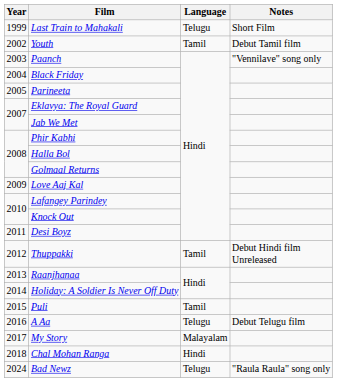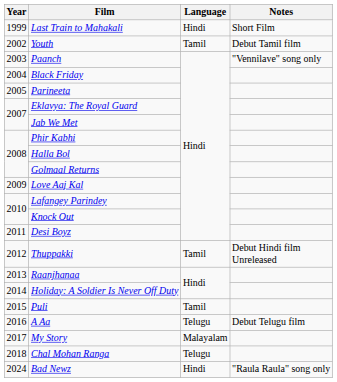 <table class="wikitable sortable">
 <tr>
 <th>Year</th>
 <th>Film</th>
 <th>Language</th>
 <th>Notes</th>
 </tr>
 <tr>
 <td>1999</td>
 <td><em><a href='#'>Last Train to Mahakali</a></em></td>
-<td>Telugu</td>
+<td>Hindi</td>
 <td>Short Film</td>
 </tr>
 <tr>
 <td>2002</td>
 <td><em><a href='#'>Youth</a></em></td>
 <td>Tamil</td>
 <td>Debut Tamil film</td>
 </tr>
 <tr>
 <td>2003</td>
 <td><em><a href='#'>Paanch</a></em></td>
 <td rowspan="12">Hindi</td>
 <td>"Vennilave" song only</td>
 </tr>
 <tr>
 <td>2004</td>
 <td><em><a href='#'>Black Friday</a></em></td>
 <td></td>
 </tr>
 <tr>
 <td>2005</td>
 <td><em><a href='#'>Parineeta</a></em></td>
 <td></td>
 </tr>
 <tr>
 <td rowspan="2">2007</td>
 <td><em><a href='#'>Eklavya: The Royal Guard</a></em></td>
 <td></td>
 </tr>
 <tr>
 <td><em><a href='#'>Jab We Met</a></em></td>
 <td></td>
 </tr>
 <tr>
 <td rowspan="3">2008</td>
 <td><em><a href='#'>Phir Kabhi</a></em></td>
 <td></td>
 </tr>
 <tr>
 <td><em><a href='#'>Halla Bol</a></em></td>
 <td></td>
 </tr>
 <tr>
 <td><em><a href='#'>Golmaal Returns</a></em></td>
 <td></td>
 </tr>
 <tr>
 <td>2009</td>
 <td><em><a href='#'>Love Aaj Kal</a></em></td>
 <td></td>
 </tr>
 <tr>
 <td rowspan="2">2010</td>
 <td><em><a href='#'>Lafangey Parindey</a></em></td>
 <td></td>
 </tr>
 <tr>
 <td><em><a href='#'>Knock Out</a></em></td>
 <td></td>
 </tr>
 <tr>
 <td>2011</td>
 <td><em><a href='#'>Desi Boyz</a></em></td>
 <td></td>
 </tr>
 <tr>
 <td>2012</td>
 <td><em><a href='#'>Thuppakki</a></em></td>
 <td>Tamil</td>
 <td>Debut Hindi film<br>Unreleased</td>
 </tr>
 <tr>
 <td>2013</td>
 <td><em><a href='#'>Raanjhanaa</a></em></td>
 <td rowspan="2">Hindi</td>
 <td></td>
 </tr>
 <tr>
 <td>2014</td>
 <td><em><a href='#'>Holiday: A Soldier Is Never Off Duty</a></em></td>
 <td></td>
 </tr>
 <tr>
 <td>2015</td>
 <td><em><a href='#'>Puli</a></em></td>
 <td>Tamil</td>
 <td></td>
 </tr>
 <tr>
 <td>2016</td>
 <td><em><a href='#'>A Aa</a></em></td>
 <td>Telugu</td>
 <td>Debut Telugu film</td>
 </tr>
 <tr>
 <td>2017</td>
 <td><em><a href='#'>My Story</a></em></td>
 <td>Malayalam</td>
 <td></td>
 </tr>
 <tr>
 <td>2018</td>
 <td><em><a href='#'>Chal Mohan Ranga</a></em></td>
-<td>Hindi</td>
+<td>Telugu</td>
 <td></td>
 </tr>
 <tr>
 <td>2024</td>
 <td><em><a href='#'>Bad Newz</a></em></td>
-<td>Telugu</td>
+<td>Hindi</td>
 <td>"Raula Raula" song only</td>
 </tr>
 </table>
